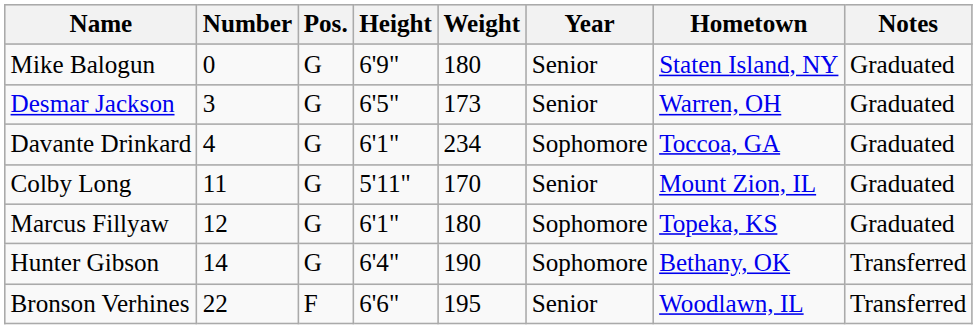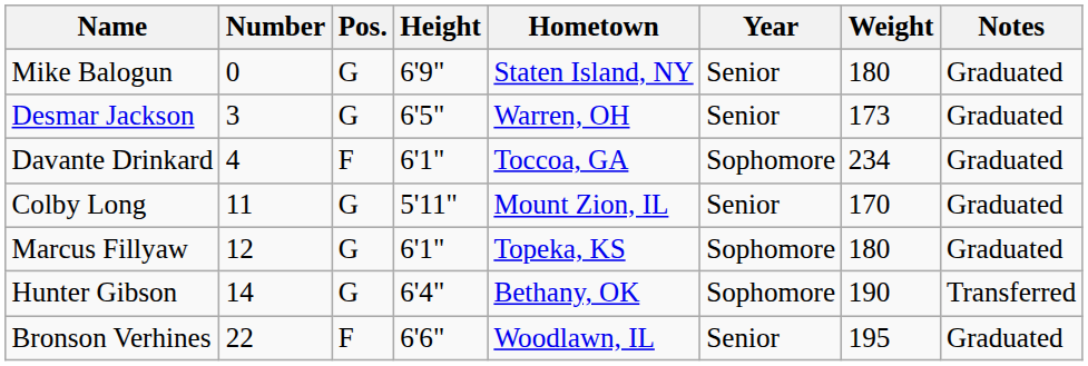 <table class="wikitable sortable" border="1">
 <tr>
 <th>Name</th>
 <th>Number</th>
 <th>Pos.</th>
 <th>Height</th>
+<th>Hometown</th>
+<th>Year</th>
 <th>Weight</th>
-<th>Year</th>
-<th>Hometown</th>
 <th class="unsortable">Notes</th>
 </tr>
 <tr>
 <td>Mike Balogun</td>
 <td>0</td>
 <td>G</td>
 <td>6'9"</td>
+<td><a href='#'>Staten Island, NY</a></td>
+<td>Senior</td>
 <td>180</td>
-<td>Senior</td>
-<td><a href='#'>Staten Island, NY</a></td>
 <td>Graduated</td>
 </tr>
 <tr>
 <td><a href='#'>Desmar Jackson</a></td>
 <td>3</td>
 <td>G</td>
 <td>6'5"</td>
+<td><a href='#'>Warren, OH</a></td>
+<td>Senior</td>
 <td>173</td>
-<td>Senior</td>
-<td><a href='#'>Warren, OH</a></td>
 <td>Graduated</td>
 </tr>
 <tr>
 <td>Davante Drinkard</td>
 <td>4</td>
-<td>G</td>
+<td>F</td>
 <td>6'1"</td>
+<td><a href='#'>Toccoa, GA</a></td>
+<td>Sophomore</td>
 <td>234</td>
-<td>Sophomore</td>
-<td><a href='#'>Toccoa, GA</a></td>
 <td>Graduated</td>
 </tr>
 <tr>
 <td>Colby Long</td>
 <td>11</td>
 <td>G</td>
 <td>5'11"</td>
+<td><a href='#'>Mount Zion, IL</a></td>
+<td>Senior</td>
 <td>170</td>
-<td>Senior</td>
-<td><a href='#'>Mount Zion, IL</a></td>
 <td>Graduated</td>
 </tr>
 <tr>
 <td>Marcus Fillyaw</td>
 <td>12</td>
 <td>G</td>
 <td>6'1"</td>
+<td><a href='#'>Topeka, KS</a></td>
+<td>Sophomore</td>
 <td>180</td>
-<td>Sophomore</td>
-<td><a href='#'>Topeka, KS</a></td>
 <td>Graduated</td>
 </tr>
 <tr>
 <td>Hunter Gibson</td>
 <td>14</td>
 <td>G</td>
 <td>6'4"</td>
+<td><a href='#'>Bethany, OK</a></td>
+<td>Sophomore</td>
 <td>190</td>
-<td>Sophomore</td>
-<td><a href='#'>Bethany, OK</a></td>
 <td>Transferred</td>
 </tr>
 <tr>
 <td>Bronson Verhines</td>
 <td>22</td>
 <td>F</td>
 <td>6'6"</td>
+<td><a href='#'>Woodlawn, IL</a></td>
+<td>Senior</td>
 <td>195</td>
-<td>Senior</td>
-<td><a href='#'>Woodlawn, IL</a></td>
-<td>Transferred</td>
+<td>Graduated</td>
 </tr>
 </table>
